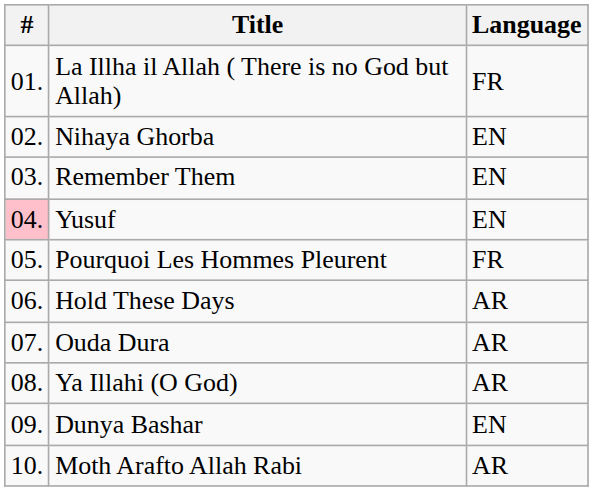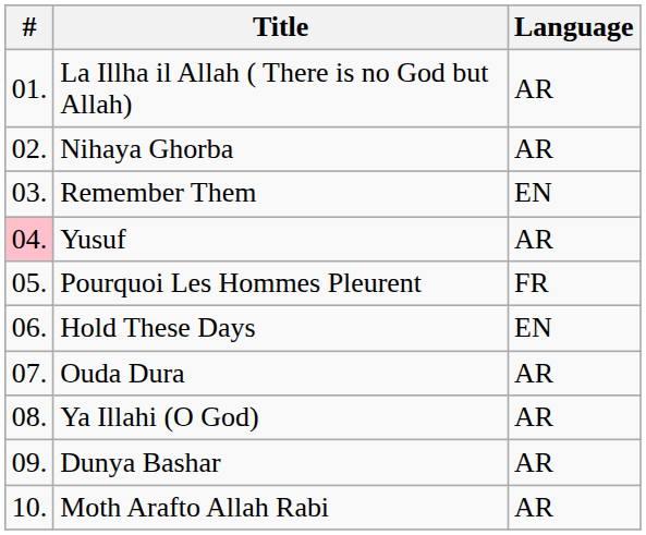 <table class="wikitable">
 <tr>
 <th>#</th>
 <th width="250">Title</th>
 <th>Language</th>
 </tr>
 <tr>
 <td>01.</td>
 <td>La Illha il Allah ( There is no God but Allah)</td>
-<td>FR</td>
+<td>AR</td>
 </tr>
 <tr>
 <td>02.</td>
 <td>Nihaya Ghorba</td>
-<td>EN</td>
+<td>AR</td>
 </tr>
 <tr>
 <td>03.</td>
 <td>Remember Them</td>
 <td>EN</td>
 </tr>
 <tr>
 <td style="background: pink;">04.</td>
 <td>Yusuf</td>
-<td>EN</td>
+<td>AR</td>
 </tr>
 <tr>
 <td>05.</td>
 <td>Pourquoi Les Hommes Pleurent</td>
 <td>FR</td>
 </tr>
 <tr>
 <td>06.</td>
 <td>Hold These Days</td>
-<td>AR</td>
+<td>EN</td>
 </tr>
 <tr>
 <td>07.</td>
 <td>Ouda Dura</td>
 <td>AR</td>
 </tr>
 <tr>
 <td>08.</td>
 <td>Ya Illahi (O God)</td>
 <td>AR</td>
 </tr>
 <tr>
 <td>09.</td>
 <td>Dunya Bashar</td>
-<td>EN</td>
+<td>AR</td>
 </tr>
 <tr>
 <td>10.</td>
 <td>Moth Arafto Allah Rabi</td>
 <td>AR</td>
 </tr>
 </table>
